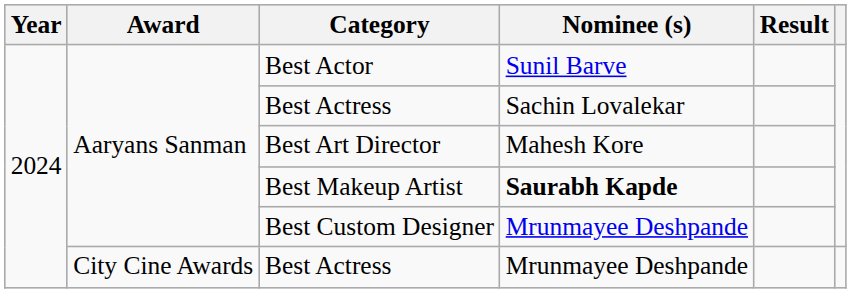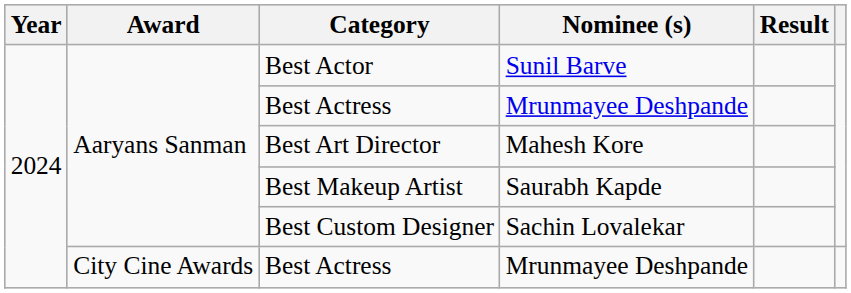 <table class="wikitable">
 <tr>
 <th>Year</th>
 <th>Award</th>
 <th>Category</th>
 <th>Nominee (s)</th>
 <th>Result</th>
 <th></th>
 </tr>
 <tr>
 <td rowspan="6">2024</td>
 <td rowspan="5">Aaryans Sanman</td>
 <td>Best Actor</td>
 <td><a href='#'>Sunil Barve</a></td>
 <td></td>
 <td rowspan="5"></td>
 </tr>
 <tr>
 <td>Best Actress</td>
-<td>Sachin Lovalekar</td>
+<td><a href='#'>Mrunmayee Deshpande</a></td>
 <td></td>
 </tr>
 <tr>
 <td>Best Art Director</td>
 <td>Mahesh Kore</td>
 <td></td>
 </tr>
 <tr>
 <td>Best Makeup Artist</td>
-<td><strong>Saurabh Kapde</strong></td>
+<td>Saurabh Kapde</td>
 <td></td>
 </tr>
 <tr>
 <td>Best Custom Designer</td>
-<td><a href='#'>Mrunmayee Deshpande</a></td>
+<td>Sachin Lovalekar</td>
 <td></td>
 </tr>
 <tr>
 <td>City Cine Awards</td>
 <td>Best Actress</td>
 <td>Mrunmayee Deshpande</td>
 <td></td>
 <td></td>
 </tr>
 </table>
